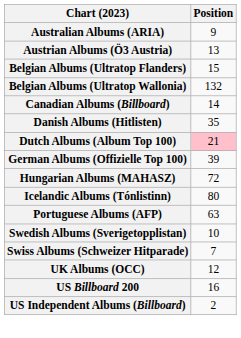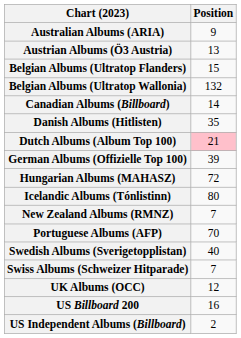 <table class="wikitable sortable plainrowheaders" style="text-align:center">
 <tr>
 <th scope="col">Chart (2023)</th>
 <th scope="col">Position</th>
 </tr>
 <tr>
 <th scope="row">Australian Albums (ARIA)</th>
 <td>9</td>
 </tr>
 <tr>
 <th scope="row">Austrian Albums (Ö3 Austria)</th>
 <td>13</td>
 </tr>
 <tr>
 <th scope="row">Belgian Albums (Ultratop Flanders)</th>
 <td>15</td>
 </tr>
 <tr>
 <th scope="row">Belgian Albums (Ultratop Wallonia)</th>
 <td>132</td>
 </tr>
 <tr>
 <th scope="row">Canadian Albums (<em>Billboard</em>)</th>
 <td>14</td>
 </tr>
 <tr>
 <th scope="row">Danish Albums (Hitlisten)</th>
 <td>35</td>
 </tr>
 <tr>
 <th scope="row">Dutch Albums (Album Top 100)</th>
 <td style="background: pink;">21</td>
 </tr>
 <tr>
 <th scope="row">German Albums (Offizielle Top 100)</th>
 <td>39</td>
 </tr>
 <tr>
 <th scope="row">Hungarian Albums (MAHASZ)</th>
 <td>72</td>
 </tr>
 <tr>
 <th scope="row">Icelandic Albums (Tónlistinn)</th>
 <td>80</td>
 </tr>
 <tr>
+<th scope="row">New Zealand Albums (RMNZ)</th>
+<td>7</td>
+</tr>
+<tr>
 <th scope="row">Portuguese Albums (AFP)</th>
-<td>63</td>
+<td>70</td>
 </tr>
 <tr>
 <th scope="row">Swedish Albums (Sverigetopplistan)</th>
-<td>10</td>
+<td>40</td>
 </tr>
 <tr>
 <th scope="row">Swiss Albums (Schweizer Hitparade)</th>
 <td>7</td>
 </tr>
 <tr>
 <th scope="row">UK Albums (OCC)</th>
 <td>12</td>
 </tr>
 <tr>
 <th scope="row">US <em>Billboard</em> 200</th>
 <td>16</td>
 </tr>
 <tr>
 <th scope="row">US Independent Albums (<em>Billboard</em>)</th>
 <td>2</td>
 </tr>
 </table>
